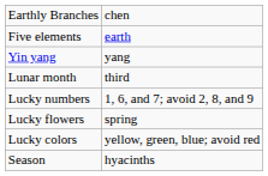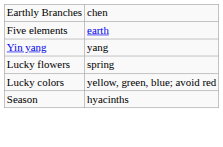 <table class="wikitable">
 <tr>
 <td>Earthly Branches</td>
 <td>chen</td>
 </tr>
 <tr>
 <td>Five elements</td>
 <td><a href='#'>earth</a></td>
 </tr>
 <tr>
 <td><a href='#'>Yin yang</a></td>
 <td>yang</td>
 </tr>
 <tr>
-<td>Lunar month</td>
-<td>third</td>
-</tr>
-<tr>
-<td>Lucky numbers</td>
-<td>1, 6, and 7; avoid 2, 8, and 9</td>
-</tr>
-<tr>
 <td>Lucky flowers</td>
 <td>spring</td>
 </tr>
 <tr>
 <td>Lucky colors</td>
 <td>yellow, green, blue; avoid red</td>
 </tr>
 <tr>
 <td>Season</td>
 <td>hyacinths</td>
 </tr>
 </table>
